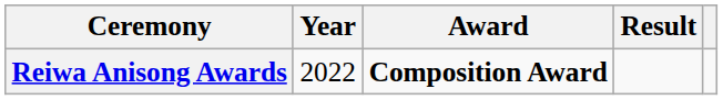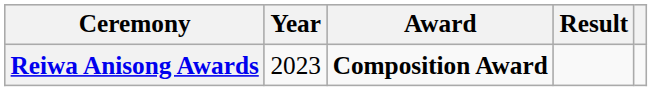 <table class="wikitable plainrowheaders">
 <tr>
 <th scope="col">Ceremony</th>
 <th scope="col">Year</th>
 <th scope="col">Award</th>
 <th scope="col">Result</th>
 <th scope="col" class="unsortable"></th>
 </tr>
 <tr>
 <th scope="row" style="text-align:center"><a href='#'>Reiwa Anisong Awards</a></th>
-<td>2022</td>
+<td>2023</td>
 <td><strong>Composition Award</strong></td>
 <td></td>
 <td style="text-align:center;"></td>
 </tr>
 </table>
